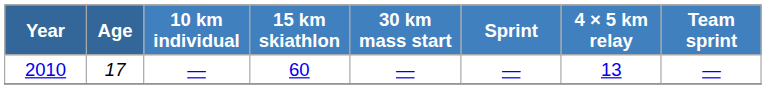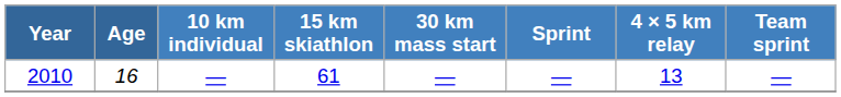 <table class="wikitable" style="font-size:95%; text-align:center; border:grey solid 1px; border-collapse:collapse; background:#ffffff;">
 <tr>
 <th style="background-color:#369; color:white; width:60px;"> Year </th>
 <th style="background-color:#369; color:white; width:40px;"> Age </th>
 <th style="background-color:#4180be; color:white; width:75px;"> 10 km <br> individual </th>
 <th style="background-color:#4180be; color:white; width:75px;"> 15 km <br> skiathlon </th>
 <th style="background-color:#4180be; color:white; width:75px;"> 30 km <br> mass start </th>
 <th style="background-color:#4180be; color:white; width:75px;"> Sprint </th>
 <th style="background-color:#4180be; color:white; width:75px;"> 4 × 5 km <br> relay </th>
 <th style="background-color:#4180be; color:white; width:75px;"> Team <br> sprint </th>
 </tr>
 <tr>
 <td><a href='#'>2010</a></td>
-<td><em>17</em></td>
+<td><em>16</em></td>
 <td><a href='#'>—</a></td>
-<td><a href='#'>60</a></td>
+<td><a href='#'>61</a></td>
 <td><a href='#'>—</a></td>
 <td><a href='#'>—</a></td>
 <td><a href='#'>13</a></td>
 <td><a href='#'>—</a></td>
 </tr>
 <tr>
 </tr>
 </table>
